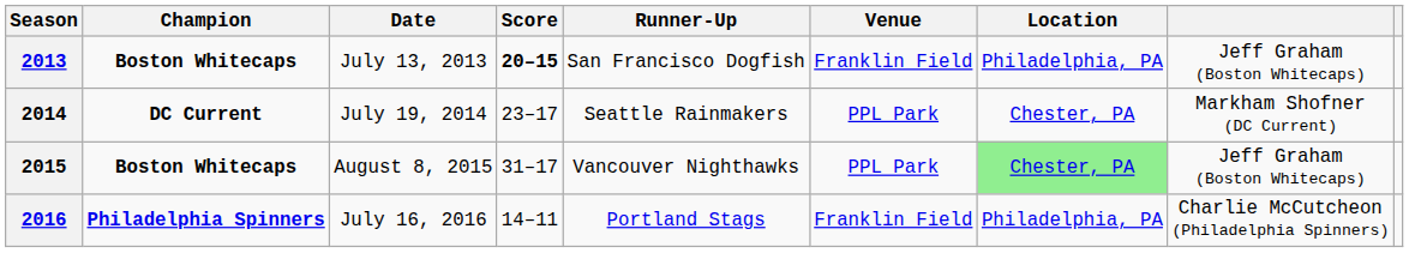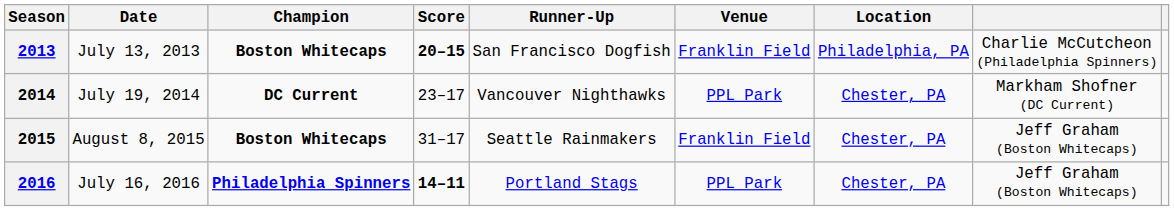 <table class="wikitable" style="text-align:center">
 <tr>
 <th>Season</th>
+<th>Date</th>
 <th>Champion</th>
-<th>Date</th>
 <th>Score</th>
 <th>Runner-Up</th>
 <th>Venue</th>
 <th>Location</th>
 <th></th>
 <th></th>
 </tr>
 <tr>
 <th><a href='#'>2013</a></th>
+<td>July 13, 2013</td>
 <td><strong>Boston Whitecaps</strong></td>
-<td>July 13, 2013</td>
 <td><strong>20–15</strong></td>
 <td>San Francisco Dogfish</td>
 <td><a href='#'>Franklin Field</a></td>
 <td><a href='#'>Philadelphia, PA</a></td>
-<td>Jeff Graham<br><small>(Boston Whitecaps)</small></td>
+<td>Charlie McCutcheon<br><small>(Philadelphia Spinners)</small></td>
 <td></td>
 </tr>
 <tr>
 <th>2014</th>
+<td>July 19, 2014</td>
 <td><strong>DC Current</strong></td>
-<td>July 19, 2014</td>
 <td>23–17</td>
-<td>Seattle Rainmakers</td>
+<td>Vancouver Nighthawks</td>
 <td><a href='#'>PPL Park</a></td>
 <td><a href='#'>Chester, PA</a></td>
 <td>Markham Shofner<br><small>(DC Current)</small></td>
 <td></td>
 </tr>
 <tr>
 <th>2015</th>
+<td>August 8, 2015</td>
 <td><strong>Boston Whitecaps</strong></td>
-<td>August 8, 2015</td>
 <td>31–17</td>
-<td>Vancouver Nighthawks</td>
-<td><a href='#'>PPL Park</a></td>
-<td style="background: lightgreen;"><a href='#'>Chester, PA</a></td>
+<td>Seattle Rainmakers</td>
+<td><a href='#'>Franklin Field</a></td>
+<td><a href='#'>Chester, PA</a></td>
 <td>Jeff Graham<br><small>(Boston Whitecaps)</small></td>
 <td></td>
 </tr>
 <tr>
 <th><a href='#'>2016</a></th>
+<td>July 16, 2016</td>
 <td><strong><a href='#'>Philadelphia Spinners</a></strong></td>
-<td>July 16, 2016</td>
-<td>14–11</td>
+<td><strong>14–11</strong></td>
 <td><a href='#'>Portland Stags</a></td>
-<td><a href='#'>Franklin Field</a></td>
-<td><a href='#'>Philadelphia, PA</a></td>
-<td>Charlie McCutcheon<br><small>(Philadelphia Spinners)</small></td>
+<td><a href='#'>PPL Park</a></td>
+<td><a href='#'>Chester, PA</a></td>
+<td>Jeff Graham<br><small>(Boston Whitecaps)</small></td>
 <td></td>
 </tr>
 </table>
